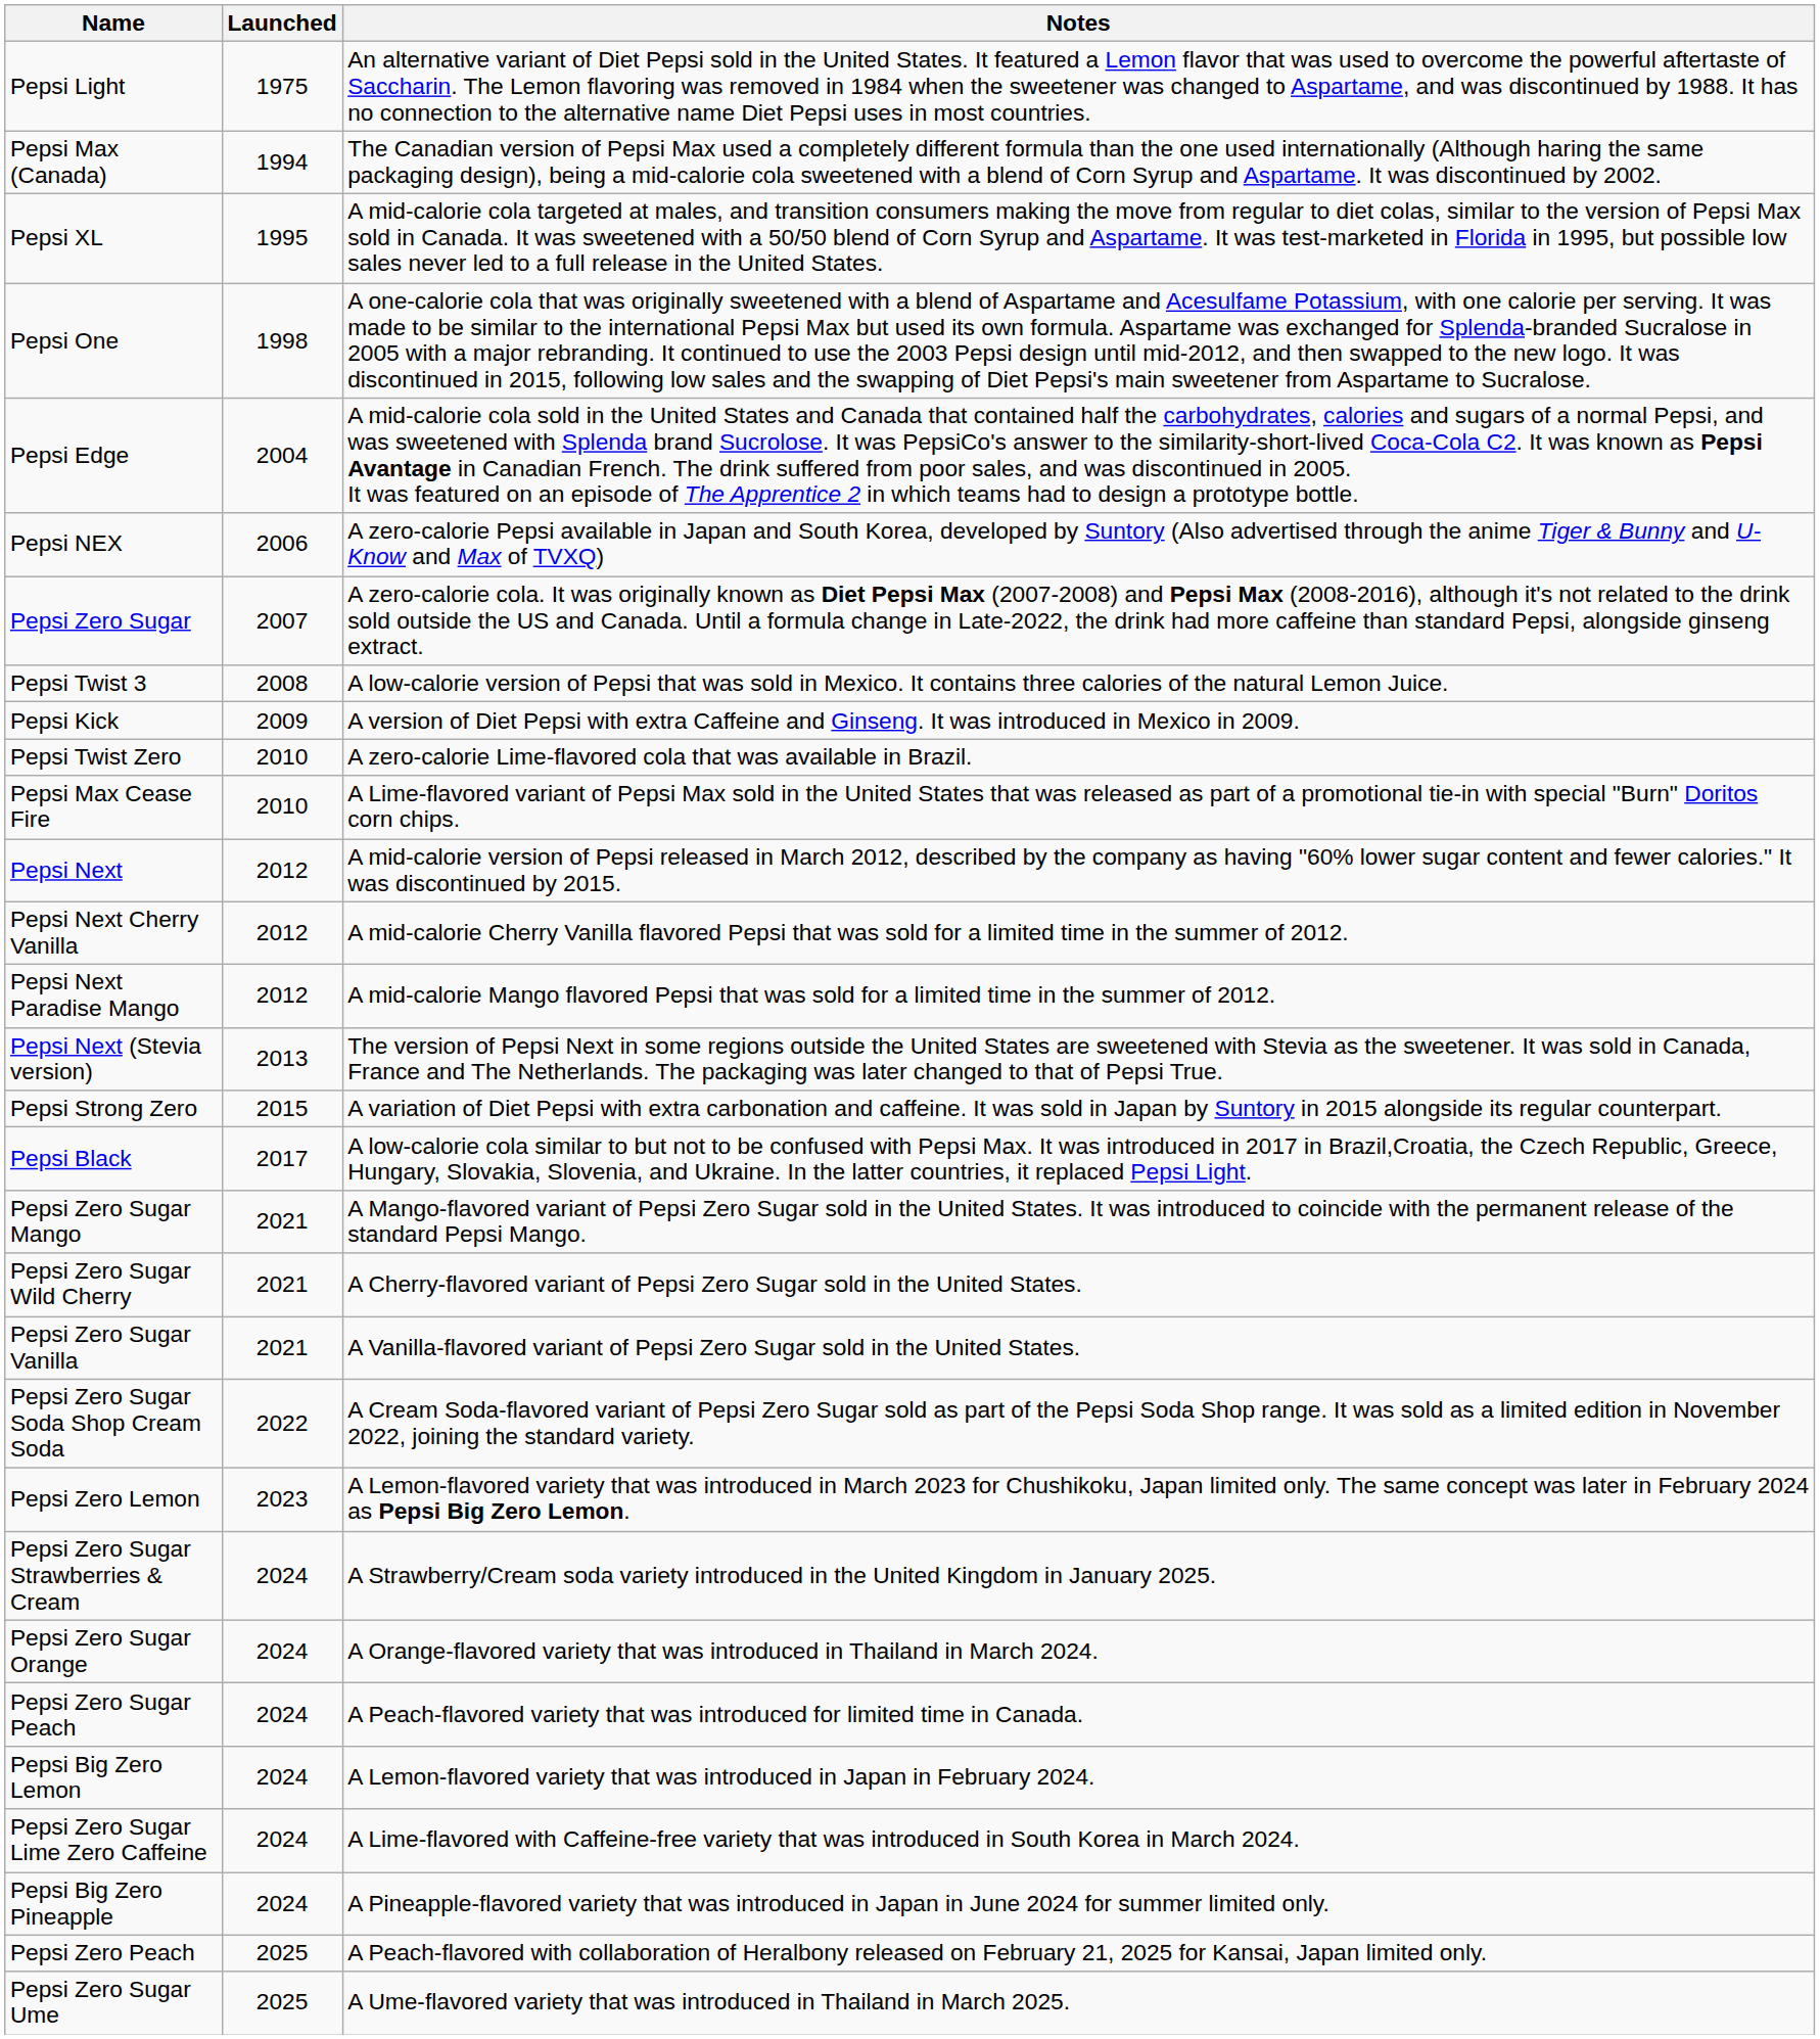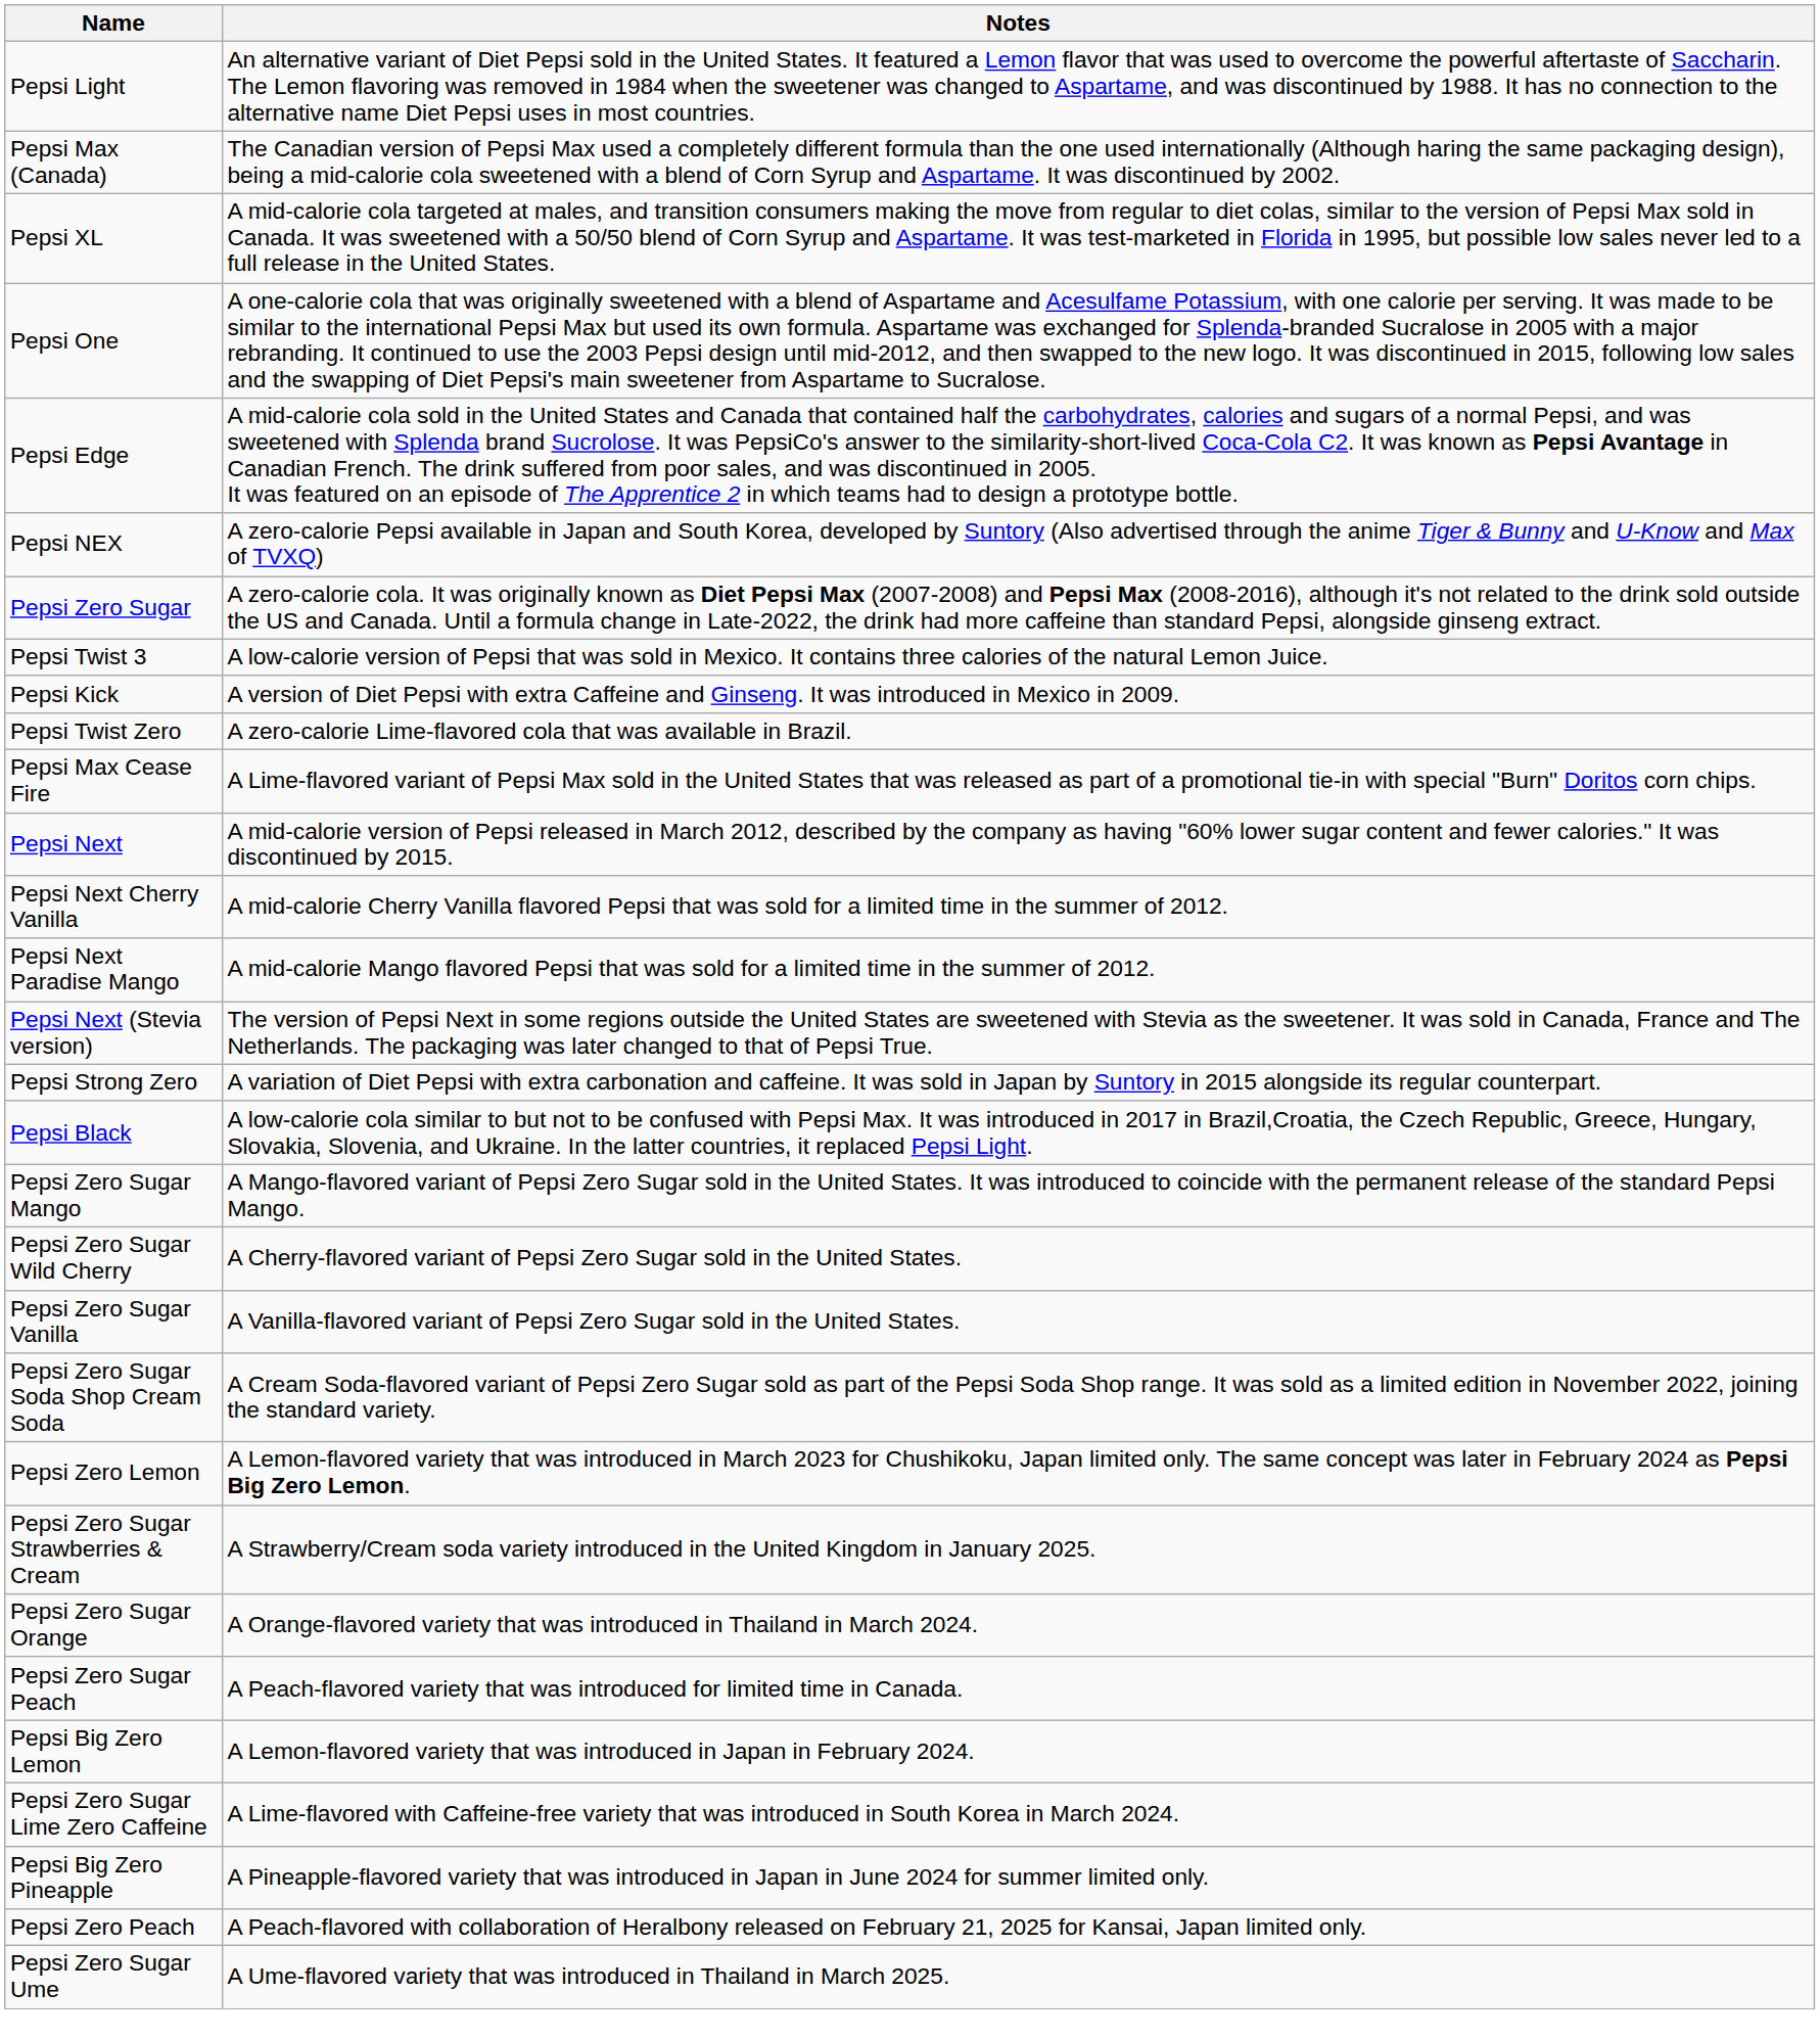 <table class="wikitable">
 <tr>
 <th width=12%>Name</th>
-<th>Launched</th>
 <th>Notes</th>
 </tr>
 <tr>
 <td>Pepsi Light</td>
-<td style="text-align:center;">1975</td>
 <td>An alternative variant of Diet Pepsi sold in the United States. It featured a <a href='#'>Lemon</a> flavor that was used to overcome the powerful aftertaste of <a href='#'>Saccharin</a>. The Lemon flavoring was removed in 1984 when the sweetener was changed to <a href='#'>Aspartame</a>, and was discontinued by 1988. It has no connection to the alternative name Diet Pepsi uses in most countries.</td>
 </tr>
 <tr>
 <td>Pepsi Max (Canada)</td>
-<td style="text-align:center;">1994</td>
 <td>The Canadian version of Pepsi Max used a completely different formula than the one used internationally (Although haring the same packaging design), being a mid-calorie cola sweetened with a blend of Corn Syrup and <a href='#'>Aspartame</a>. It was discontinued by 2002.</td>
 </tr>
 <tr>
 <td>Pepsi XL</td>
-<td style="text-align:center;">1995</td>
 <td>A mid-calorie cola targeted at males, and transition consumers making the move from regular to diet colas, similar to the version of Pepsi Max sold in Canada. It was sweetened with a 50/50 blend of Corn Syrup and <a href='#'>Aspartame</a>. It was test-marketed in <a href='#'>Florida</a> in 1995, but possible low sales never led to a full release in the United States.</td>
 </tr>
 <tr>
 <td>Pepsi One</td>
-<td style="text-align:center;">1998</td>
 <td>A one-calorie cola that was originally sweetened with a blend of Aspartame and <a href='#'>Acesulfame Potassium</a>, with one calorie per serving. It was made to be similar to the international Pepsi Max but used its own formula. Aspartame was exchanged for <a href='#'>Splenda</a>-branded Sucralose in 2005 with a major rebranding. It continued to use the 2003 Pepsi design until mid-2012, and then swapped to the new logo. It was discontinued in 2015, following low sales and the swapping of Diet Pepsi's main sweetener from Aspartame to Sucralose.</td>
 </tr>
 <tr>
 <td>Pepsi Edge</td>
-<td style="text-align:center;">2004</td>
 <td>A mid-calorie cola sold in the United States and Canada that contained half the <a href='#'>carbohydrates</a>, <a href='#'>calories</a> and sugars of a normal Pepsi, and was sweetened with <a href='#'>Splenda</a> brand <a href='#'>Sucrolose</a>. It was PepsiCo's answer to the similarity-short-lived <a href='#'>Coca-Cola C2</a>. It was known as <strong>Pepsi Avantage</strong> in Canadian French. The drink suffered from poor sales, and was discontinued in 2005.<br>It was featured on an episode of <em><a href='#'>The Apprentice 2</a></em> in which teams had to design a prototype bottle.</td>
 </tr>
 <tr>
 <td>Pepsi NEX</td>
-<td style="text-align:center;">2006</td>
 <td>A zero-calorie Pepsi available in Japan and South Korea, developed by <a href='#'>Suntory</a> (Also advertised through the anime <em><a href='#'>Tiger & Bunny</a></em> and <em><a href='#'>U-Know</a></em> and <em><a href='#'>Max</a></em> of <a href='#'>TVXQ</a>)</td>
 </tr>
 <tr>
 <td><a href='#'>Pepsi Zero Sugar</a></td>
-<td style="text-align:center;">2007</td>
 <td>A zero-calorie cola. It was originally known as <strong>Diet Pepsi Max</strong> (2007-2008) and <strong>Pepsi Max</strong> (2008-2016), although it's not related to the drink sold outside the US and Canada. Until a formula change in Late-2022, the drink had more caffeine than standard Pepsi, alongside ginseng extract.</td>
 </tr>
 <tr>
 <td>Pepsi Twist 3</td>
-<td style="text-align:center;">2008</td>
 <td>A low-calorie version of Pepsi that was sold in Mexico. It contains three calories of the natural Lemon Juice.</td>
 </tr>
 <tr>
 <td>Pepsi Kick</td>
-<td style="text-align:center;">2009</td>
 <td>A version of Diet Pepsi with extra Caffeine and <a href='#'>Ginseng</a>. It was introduced in Mexico in 2009.</td>
 </tr>
 <tr>
 <td>Pepsi Twist Zero</td>
-<td style="text-align:center;">2010</td>
 <td>A zero-calorie Lime-flavored cola that was available in Brazil.</td>
 </tr>
 <tr>
 <td>Pepsi Max Cease Fire</td>
-<td style="text-align:center;">2010</td>
 <td>A Lime-flavored variant of Pepsi Max sold in the United States that was released as part of a promotional tie-in with special "Burn" <a href='#'>Doritos</a> corn chips.</td>
 </tr>
 <tr>
 <td><a href='#'>Pepsi Next</a></td>
-<td style="text-align:center;">2012</td>
 <td>A mid-calorie version of Pepsi released in March 2012, described by the company as having "60% lower sugar content and fewer calories." It was discontinued by 2015.</td>
 </tr>
 <tr>
 <td>Pepsi Next Cherry Vanilla</td>
-<td style="text-align:center;">2012</td>
 <td>A mid-calorie Cherry Vanilla flavored Pepsi that was sold for a limited time in the summer of 2012.</td>
 </tr>
 <tr>
 <td>Pepsi Next Paradise Mango</td>
-<td style="text-align:center;">2012</td>
 <td>A mid-calorie Mango flavored Pepsi that was sold for a limited time in the summer of 2012.</td>
 </tr>
 <tr>
 <td><a href='#'>Pepsi Next</a> (Stevia version)</td>
-<td style="text-align:center;">2013</td>
 <td>The version of Pepsi Next in some regions outside the United States are sweetened with Stevia as the sweetener. It was sold in Canada, France and The Netherlands. The packaging was later changed to that of Pepsi True.</td>
 </tr>
 <tr>
 <td>Pepsi Strong Zero</td>
-<td style="text-align:center;">2015</td>
 <td>A variation of Diet Pepsi with extra carbonation and caffeine. It was sold in Japan by <a href='#'>Suntory</a> in 2015 alongside its regular counterpart.</td>
 </tr>
 <tr>
 <td><a href='#'>Pepsi Black</a></td>
-<td style="text-align:center;">2017</td>
 <td>A low-calorie cola similar to but not to be confused with Pepsi Max. It was introduced in 2017 in Brazil,Croatia, the Czech Republic, Greece, Hungary, Slovakia, Slovenia, and Ukraine. In the latter countries, it replaced <a href='#'>Pepsi Light</a>.</td>
 </tr>
 <tr>
 <td>Pepsi Zero Sugar Mango</td>
-<td style="text-align:center;">2021</td>
 <td>A Mango-flavored variant of Pepsi Zero Sugar sold in the United States. It was introduced to coincide with the permanent release of the standard Pepsi Mango.</td>
 </tr>
 <tr>
 <td>Pepsi Zero Sugar Wild Cherry</td>
-<td style="text-align:center;">2021</td>
 <td>A Cherry-flavored variant of Pepsi Zero Sugar sold in the United States.</td>
 </tr>
 <tr>
 <td>Pepsi Zero Sugar Vanilla</td>
-<td style="text-align:center;">2021</td>
 <td>A Vanilla-flavored variant of Pepsi Zero Sugar sold in the United States.</td>
 </tr>
 <tr>
 <td>Pepsi Zero Sugar Soda Shop Cream Soda</td>
-<td style="text-align:center;">2022</td>
 <td>A Cream Soda-flavored variant of Pepsi Zero Sugar sold as part of the Pepsi Soda Shop range. It was sold as a limited edition in November 2022, joining the standard variety.</td>
 </tr>
 <tr>
 <td>Pepsi Zero Lemon</td>
-<td style="text-align:center;">2023</td>
 <td>A Lemon-flavored variety that was introduced in March 2023 for Chushikoku, Japan limited only. The same concept was later in February 2024 as <strong>Pepsi Big Zero Lemon</strong>.</td>
 </tr>
 <tr>
 <td>Pepsi Zero Sugar Strawberries & Cream</td>
-<td style="text-align:center;">2024</td>
 <td>A Strawberry/Cream soda variety introduced in the United Kingdom in January 2025.</td>
 </tr>
 <tr>
 <td>Pepsi Zero Sugar Orange</td>
-<td style="text-align:center;">2024</td>
 <td>A Orange-flavored variety that was introduced in Thailand in March 2024.</td>
 </tr>
 <tr>
 <td>Pepsi Zero Sugar Peach</td>
-<td style="text-align:center;">2024</td>
 <td>A Peach-flavored variety that was introduced for limited time in Canada.</td>
 </tr>
 <tr>
 <td>Pepsi Big Zero Lemon</td>
-<td style="text-align:center;">2024</td>
 <td>A Lemon-flavored variety that was introduced in Japan in February 2024.</td>
 </tr>
 <tr>
 <td>Pepsi Zero Sugar Lime Zero Caffeine</td>
-<td style="text-align:center;">2024</td>
 <td>A Lime-flavored with Caffeine-free variety that was introduced in South Korea in March 2024.</td>
 </tr>
 <tr>
 <td>Pepsi Big Zero Pineapple</td>
-<td style="text-align:center;">2024</td>
 <td>A Pineapple-flavored variety that was introduced in Japan in June 2024 for summer limited only.</td>
 </tr>
 <tr>
 <td>Pepsi Zero Peach</td>
-<td style="text-align:center;">2025</td>
 <td>A Peach-flavored with collaboration of Heralbony released on February 21, 2025 for Kansai, Japan limited only.</td>
 </tr>
 <tr>
 <td>Pepsi Zero Sugar Ume</td>
-<td style="text-align:center;">2025</td>
 <td>A Ume-flavored variety that was introduced in Thailand in March 2025.</td>
 </tr>
 </table>
